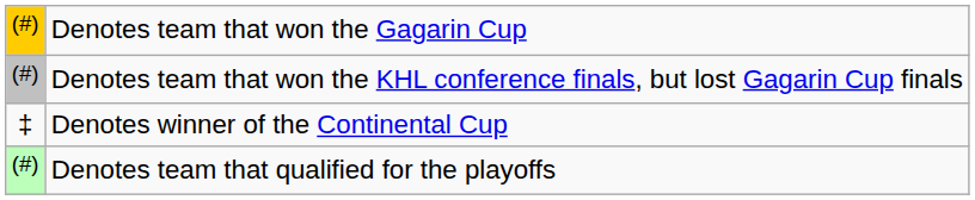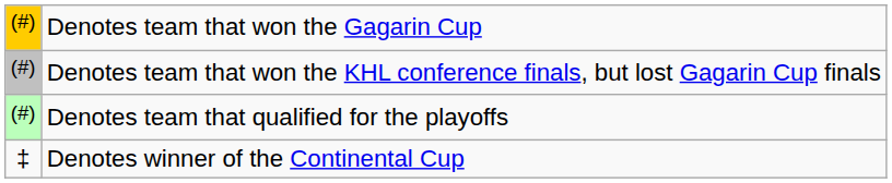 <table class="wikitable">
 <tr>
 <td bgcolor=#FFCC00 align=center width=10px><sup>(#)</sup></td>
 <td>Denotes team that won the <a href='#'>Gagarin Cup</a></td>
 </tr>
 <tr>
 <td bgcolor=#C0C0C0 align=center width=10px><sup>(#)</sup></td>
 <td>Denotes team that won the <a href='#'>KHL conference finals</a>, but lost <a href='#'>Gagarin Cup</a> finals</td>
 </tr>
 <tr>
+<td bgcolor=#BBFFBB align=center width=10px><sup>(#)</sup></td>
+<td>Denotes team that qualified for the playoffs</td>
+</tr>
+<tr>
 <td align=center width=10px>‡</td>
 <td>Denotes winner of the <a href='#'>Continental Cup</a></td>
 </tr>
-<tr>
-<td bgcolor=#BBFFBB align=center width=10px><sup>(#)</sup></td>
-<td>Denotes team that qualified for the playoffs</td>
-</tr>
 </table>
